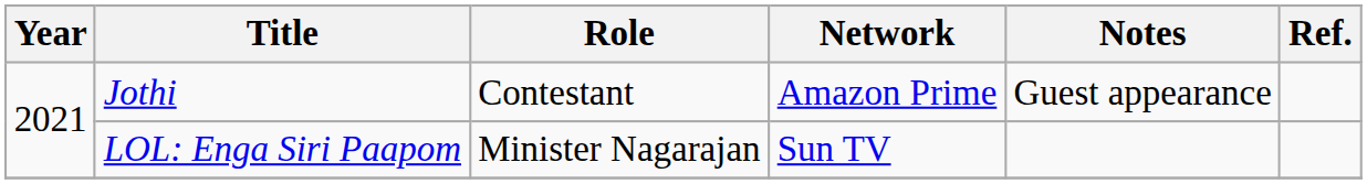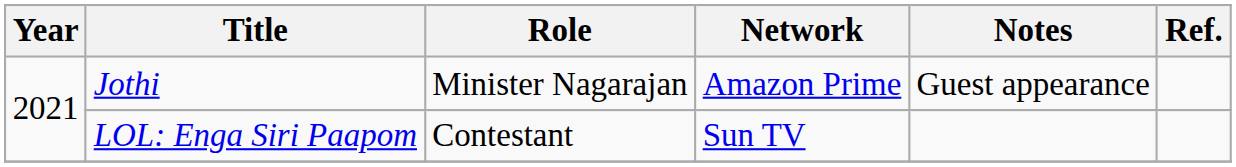 <table class="wikitable sortable">
 <tr>
 <th>Year</th>
 <th>Title</th>
 <th>Role</th>
 <th>Network</th>
 <th>Notes</th>
 <th class="unsortable">Ref.</th>
 </tr>
 <tr>
 <td rowspan="2">2021</td>
 <td><em><a href='#'>Jothi</a></em></td>
-<td>Contestant</td>
+<td>Minister Nagarajan</td>
 <td><a href='#'>Amazon Prime</a></td>
 <td>Guest appearance</td>
 <td></td>
 </tr>
 <tr>
 <td><em><a href='#'>LOL: Enga Siri Paapom</a></em></td>
-<td>Minister Nagarajan</td>
+<td>Contestant</td>
 <td><a href='#'>Sun TV</a></td>
 <td></td>
 <td></td>
 </tr>
 <tr>
 </tr>
 </table>
